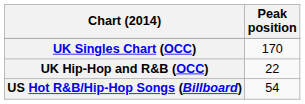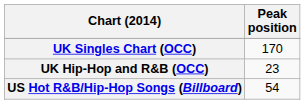 <table class="wikitable sortable plainrowheaders" style="text-align:center">
 <tr>
 <th scope="col">Chart (2014)</th>
 <th scope="col">Peak<br>position</th>
 </tr>
 <tr>
 </tr>
 <tr>
 <th scope="row"><a href='#'>UK Singles Chart</a> (<a href='#'>OCC</a>)</th>
 <td>170</td>
 </tr>
 <tr>
 <th scope="row">UK Hip-Hop and R&B (<a href='#'>OCC</a>)</th>
-<td>22</td>
+<td>23</td>
 </tr>
 <tr>
 <th scope="row">US <a href='#'>Hot R&B/Hip-Hop Songs</a> (<em><a href='#'>Billboard</a></em>)</th>
 <td>54</td>
 </tr>
 </table>
